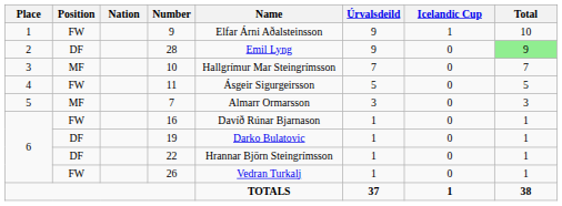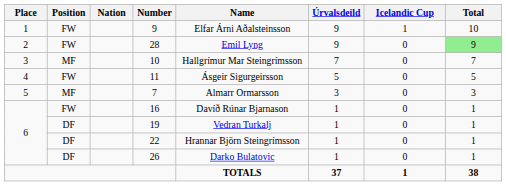 <table class="wikitable" style="font-size: 95%; text-align: center;">
 <tr>
 <th width="60">Place</th>
 <th width="60">Position</th>
 <th width="60">Nation</th>
 <th width="60">Number</th>
 <th width="200">Name</th>
 <th width="80"><a href='#'>Úrvalsdeild</a></th>
 <th width="120"><a href='#'>Icelandic Cup</a></th>
 <th width="80"><strong>Total</strong></th>
 </tr>
 <tr>
 <td>1</td>
 <td>FW</td>
 <td></td>
 <td>9</td>
 <td>Elfar Árni Aðalsteinsson</td>
 <td>9</td>
 <td>1</td>
 <td>10</td>
 </tr>
 <tr>
 <td>2</td>
-<td>DF</td>
+<td>FW</td>
 <td></td>
 <td>28</td>
 <td><a href='#'>Emil Lyng</a></td>
 <td>9</td>
 <td>0</td>
 <td style="background: lightgreen;">9</td>
 </tr>
 <tr>
 <td>3</td>
 <td>MF</td>
 <td></td>
 <td>10</td>
 <td>Hallgrímur Mar Steingrímsson</td>
 <td>7</td>
 <td>0</td>
 <td>7</td>
 </tr>
 <tr>
 <td>4</td>
 <td>FW</td>
 <td></td>
 <td>11</td>
 <td>Ásgeir Sigurgeirsson</td>
 <td>5</td>
 <td>0</td>
 <td>5</td>
 </tr>
 <tr>
 <td>5</td>
 <td>MF</td>
 <td></td>
 <td>7</td>
 <td>Almarr Ormarsson</td>
 <td>3</td>
 <td>0</td>
 <td>3</td>
 </tr>
 <tr>
 <td rowspan="4">6</td>
 <td>FW</td>
 <td></td>
 <td>16</td>
 <td>Davíð Rúnar Bjarnason</td>
 <td>1</td>
 <td>0</td>
 <td>1</td>
 </tr>
 <tr>
 <td>DF</td>
 <td></td>
 <td>19</td>
-<td><a href='#'>Darko Bulatovic</a></td>
+<td><a href='#'>Vedran Turkalj</a></td>
 <td>1</td>
 <td>0</td>
 <td>1</td>
 </tr>
 <tr>
 <td>DF</td>
 <td></td>
 <td>22</td>
 <td>Hrannar Björn Steingrímsson</td>
 <td>1</td>
 <td>0</td>
 <td>1</td>
 </tr>
 <tr>
-<td>FW</td>
+<td>DF</td>
 <td></td>
 <td>26</td>
-<td><a href='#'>Vedran Turkalj</a></td>
+<td><a href='#'>Darko Bulatovic</a></td>
 <td>1</td>
 <td>0</td>
 <td>1</td>
 </tr>
 <tr>
 <td colspan="4"></td>
 <td><strong>TOTALS</strong></td>
 <td><strong>37</strong></td>
 <td><strong>1</strong></td>
 <td><strong>38</strong></td>
 </tr>
 </table>
